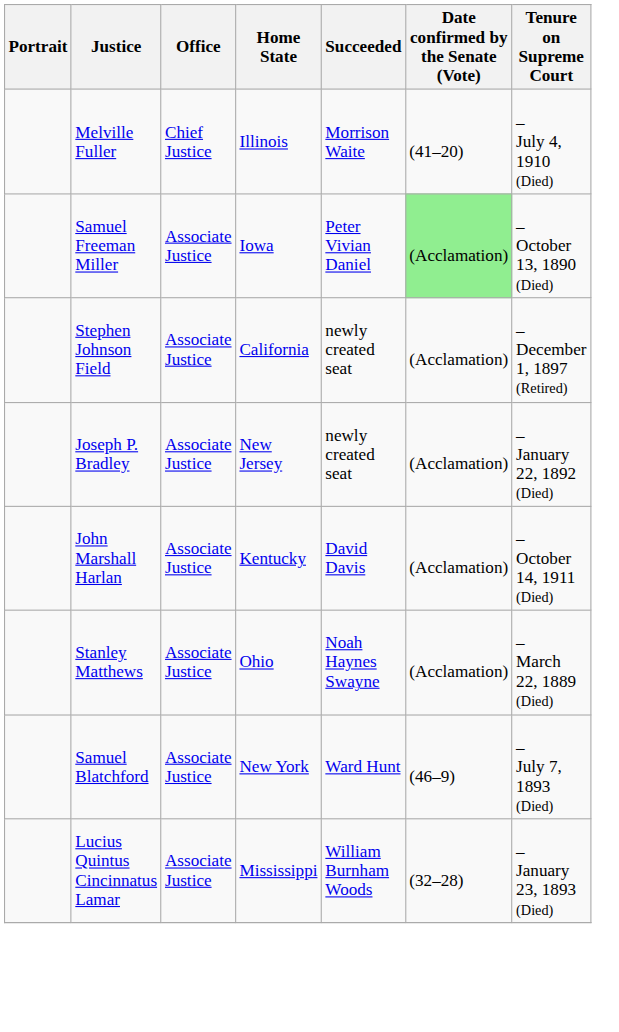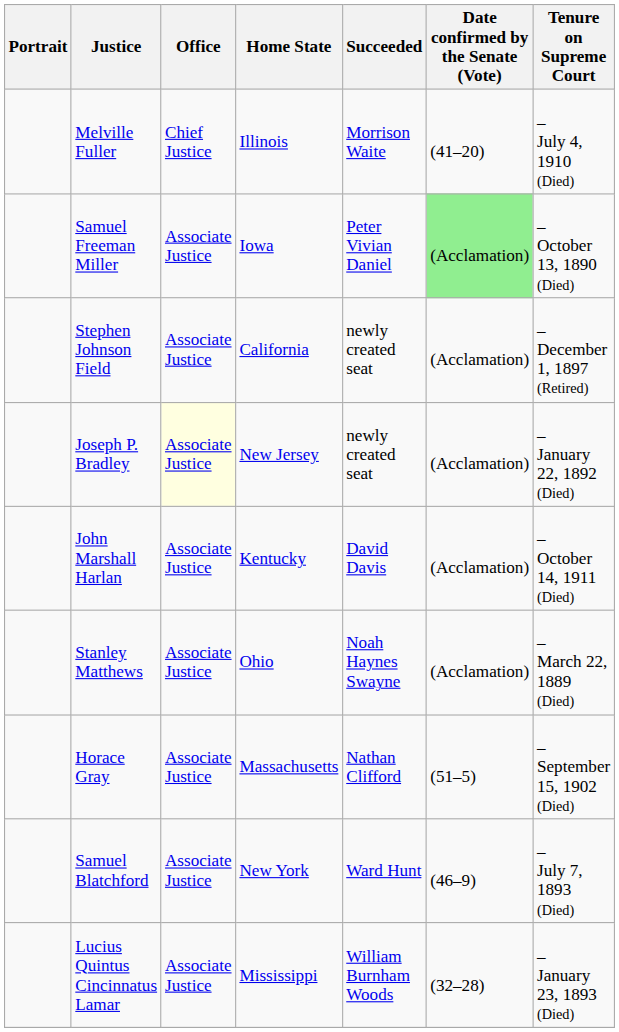 <table class="wikitable sortable">
 <tr>
 <th scope="col" style="width: 10px;">Portrait</th>
 <th scope="col" style="width: 10px;">Justice</th>
 <th scope="col" style="width: 10px;">Office</th>
 <th scope="col" style="width: 10px;">Home State</th>
 <th scope="col" style="width: 10px;">Succeeded</th>
 <th scope="col" style="width: 10px;">Date confirmed by the Senate<br>(Vote)</th>
 <th scope="col" style="width: 10px;">Tenure on Supreme Court</th>
 </tr>
 <tr>
 <td></td>
 <td><a href='#'>Melville Fuller</a></td>
 <td><a href='#'>Chief Justice</a></td>
 <td><a href='#'>Illinois</a></td>
 <td><a href='#'>Morrison Waite</a></td>
 <td><br>(41–20)</td>
 <td><br>–<br>July 4, 1910<br><small>(Died)</small></td>
 </tr>
 <tr>
 <td></td>
 <td><a href='#'>Samuel Freeman Miller</a></td>
 <td><a href='#'>Associate Justice</a></td>
 <td><a href='#'>Iowa</a></td>
 <td><a href='#'>Peter Vivian Daniel</a></td>
 <td style="background: lightgreen;"><br>(Acclamation)</td>
 <td><br>–<br>October 13, 1890<br><small>(Died)</small></td>
 </tr>
 <tr>
 <td></td>
 <td><a href='#'>Stephen Johnson Field</a></td>
 <td><a href='#'>Associate Justice</a></td>
 <td><a href='#'>California</a></td>
 <td>newly created seat</td>
 <td><br>(Acclamation)</td>
 <td><br>–<br>December 1, 1897<br><small>(Retired)</small></td>
 </tr>
 <tr>
 <td></td>
 <td><a href='#'>Joseph P. Bradley</a></td>
-<td><a href='#'>Associate Justice</a></td>
+<td style="background: lightyellow;"><a href='#'>Associate Justice</a></td>
 <td><a href='#'>New Jersey</a></td>
 <td>newly created seat</td>
 <td><br>(Acclamation)</td>
 <td><br>–<br>January 22, 1892<br><small>(Died)</small></td>
 </tr>
 <tr>
 <td></td>
 <td><a href='#'>John Marshall Harlan</a></td>
 <td><a href='#'>Associate Justice</a></td>
 <td><a href='#'>Kentucky</a></td>
 <td><a href='#'>David Davis</a></td>
 <td><br>(Acclamation)</td>
 <td><br>–<br>October 14, 1911<br><small>(Died)</small></td>
 </tr>
 <tr>
 <td></td>
 <td><a href='#'>Stanley Matthews</a></td>
 <td><a href='#'>Associate Justice</a></td>
 <td><a href='#'>Ohio</a></td>
 <td><a href='#'>Noah Haynes Swayne</a></td>
 <td><br>(Acclamation)</td>
 <td><br>–<br>March 22, 1889<br><small>(Died)</small></td>
 </tr>
 <tr>
 <td></td>
+<td><a href='#'>Horace Gray</a></td>
+<td><a href='#'>Associate Justice</a></td>
+<td><a href='#'>Massachusetts</a></td>
+<td><a href='#'>Nathan Clifford</a></td>
+<td><br>(51–5)</td>
+<td><br>–<br>September 15, 1902<br><small>(Died)</small></td>
+</tr>
+<tr>
+<td></td>
 <td><a href='#'>Samuel Blatchford</a></td>
 <td><a href='#'>Associate Justice</a></td>
 <td><a href='#'>New York</a></td>
 <td><a href='#'>Ward Hunt</a></td>
 <td><br>(46–9)</td>
 <td><br>–<br>July 7, 1893<br><small>(Died)</small></td>
 </tr>
 <tr>
 <td></td>
 <td><a href='#'>Lucius Quintus Cincinnatus Lamar</a></td>
 <td><a href='#'>Associate Justice</a></td>
 <td><a href='#'>Mississippi</a></td>
 <td><a href='#'>William Burnham Woods</a></td>
 <td><br>(32–28)</td>
 <td><br>–<br>January 23, 1893<br><small>(Died)</small></td>
 </tr>
 <tr>
 </tr>
 </table>
